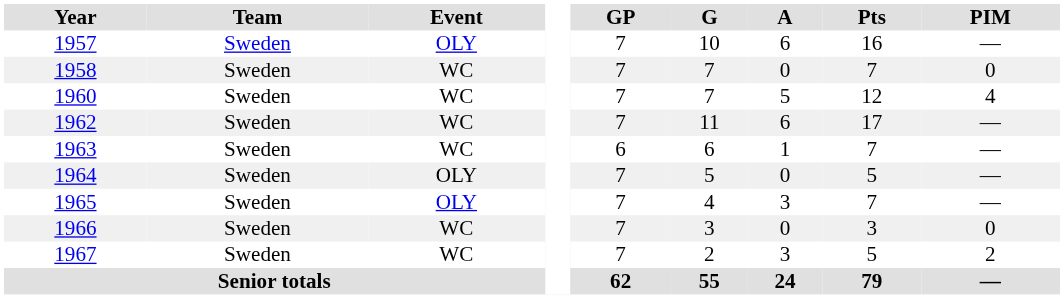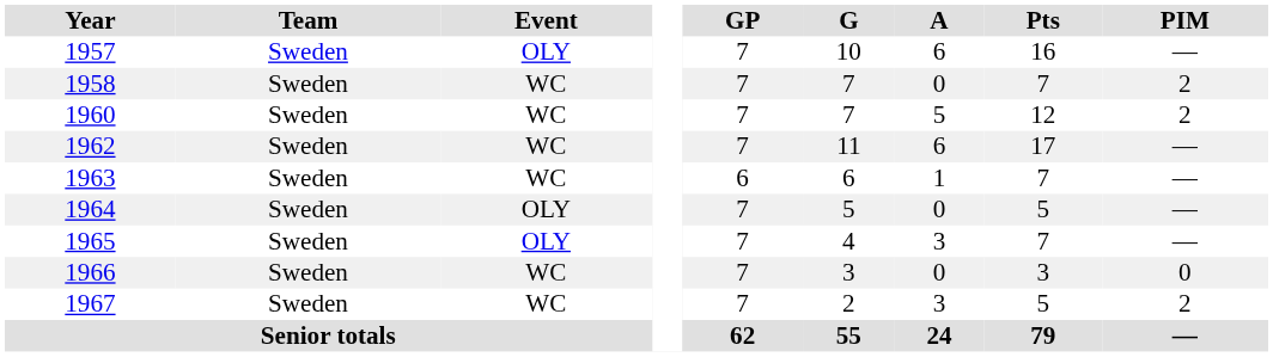 <table border="0" cellpadding="1" cellspacing="0" style="text-align:center; width:50em">
 <tr ALIGN="center" bgcolor="#e0e0e0">
 <th>Year</th>
 <th>Team</th>
 <th>Event</th>
 <th rowspan="99" bgcolor="#ffffff"> </th>
 <th>GP</th>
 <th>G</th>
 <th>A</th>
 <th>Pts</th>
 <th>PIM</th>
 </tr>
 <tr>
 <td><a href='#'>1957</a></td>
 <td><a href='#'>Sweden</a></td>
 <td><a href='#'>OLY</a></td>
 <td>7</td>
 <td>10</td>
 <td>6</td>
 <td>16</td>
 <td>—</td>
 </tr>
 <tr bgcolor="#f0f0f0">
 <td><a href='#'>1958</a></td>
 <td>Sweden</td>
 <td>WC</td>
 <td>7</td>
 <td>7</td>
 <td>0</td>
 <td>7</td>
-<td>0</td>
+<td>2</td>
 </tr>
 <tr>
 <td><a href='#'>1960</a></td>
 <td>Sweden</td>
 <td>WC</td>
 <td>7</td>
 <td>7</td>
 <td>5</td>
 <td>12</td>
-<td>4</td>
+<td>2</td>
 </tr>
 <tr bgcolor="#f0f0f0">
 <td><a href='#'>1962</a></td>
 <td>Sweden</td>
 <td>WC</td>
 <td>7</td>
 <td>11</td>
 <td>6</td>
 <td>17</td>
 <td>—</td>
 </tr>
 <tr>
 <td><a href='#'>1963</a></td>
 <td>Sweden</td>
 <td>WC</td>
 <td>6</td>
 <td>6</td>
 <td>1</td>
 <td>7</td>
 <td>—</td>
 </tr>
 <tr bgcolor="#f0f0f0">
 <td><a href='#'>1964</a></td>
 <td>Sweden</td>
 <td>OLY</td>
 <td>7</td>
 <td>5</td>
 <td>0</td>
 <td>5</td>
 <td>—</td>
 </tr>
 <tr>
 <td><a href='#'>1965</a></td>
 <td>Sweden</td>
 <td><a href='#'>OLY</a></td>
 <td>7</td>
 <td>4</td>
 <td>3</td>
 <td>7</td>
 <td>—</td>
 </tr>
 <tr bgcolor="#f0f0f0">
 <td><a href='#'>1966</a></td>
 <td>Sweden</td>
 <td>WC</td>
 <td>7</td>
 <td>3</td>
 <td>0</td>
 <td>3</td>
 <td>0</td>
 </tr>
 <tr>
 <td><a href='#'>1967</a></td>
 <td>Sweden</td>
 <td>WC</td>
 <td>7</td>
 <td>2</td>
 <td>3</td>
 <td>5</td>
 <td>2</td>
 </tr>
 <tr bgcolor="#e0e0e0">
 <th colspan=3>Senior totals</th>
 <th>62</th>
 <th>55</th>
 <th>24</th>
 <th>79</th>
 <th>—</th>
 </tr>
 </table>
